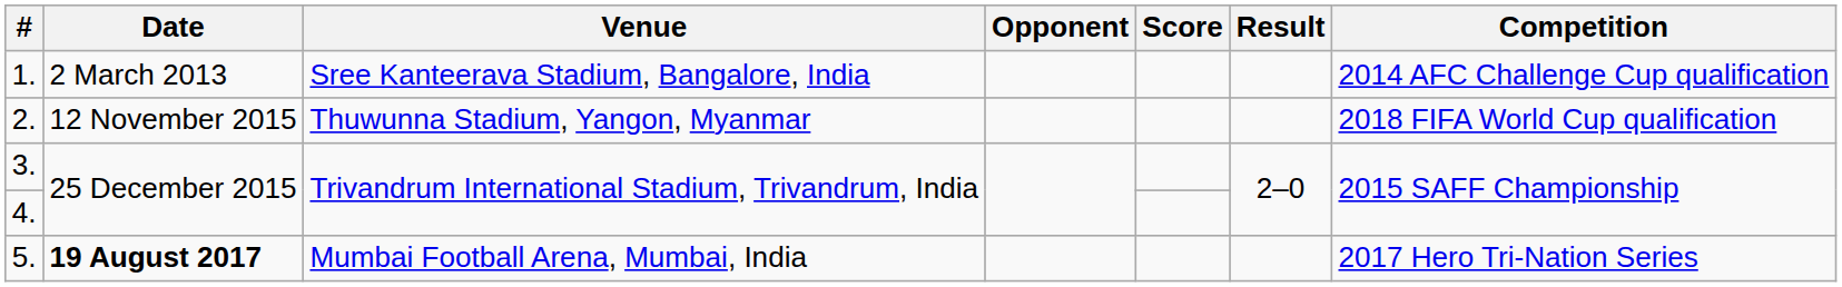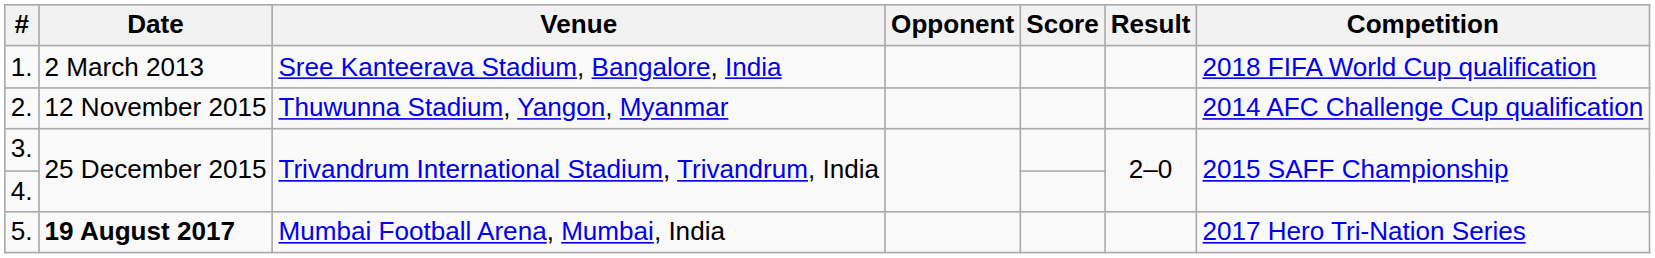 <table class="wikitable">
 <tr>
 <th>#</th>
 <th>Date</th>
 <th>Venue</th>
 <th>Opponent</th>
 <th>Score</th>
 <th>Result</th>
 <th>Competition</th>
 </tr>
 <tr>
 <td>1.</td>
 <td>2 March 2013</td>
 <td><a href='#'>Sree Kanteerava Stadium</a>, <a href='#'>Bangalore</a>, <a href='#'>India</a></td>
 <td></td>
 <td></td>
 <td></td>
-<td><a href='#'>2014 AFC Challenge Cup qualification</a></td>
+<td><a href='#'>2018 FIFA World Cup qualification</a></td>
 </tr>
 <tr>
 <td>2.</td>
 <td>12 November 2015</td>
 <td><a href='#'>Thuwunna Stadium</a>, <a href='#'>Yangon</a>, <a href='#'>Myanmar</a></td>
 <td></td>
 <td></td>
 <td></td>
-<td><a href='#'>2018 FIFA World Cup qualification</a></td>
+<td><a href='#'>2014 AFC Challenge Cup qualification</a></td>
 </tr>
 <tr>
 <td>3.</td>
 <td rowspan=2>25 December 2015</td>
 <td rowspan=2><a href='#'>Trivandrum International Stadium</a>, <a href='#'>Trivandrum</a>, India</td>
 <td rowspan=2></td>
 <td></td>
 <td rowspan=2 style="text-align:center;">2–0</td>
 <td rowspan=2><a href='#'>2015 SAFF Championship</a></td>
 </tr>
 <tr>
 <td>4.</td>
 <td></td>
 </tr>
 <tr>
 <td>5.</td>
 <td><strong>19 August 2017</strong></td>
 <td><a href='#'>Mumbai Football Arena</a>, <a href='#'>Mumbai</a>, India</td>
 <td></td>
 <td></td>
 <td></td>
 <td><a href='#'>2017 Hero Tri-Nation Series</a></td>
 </tr>
 </table>
